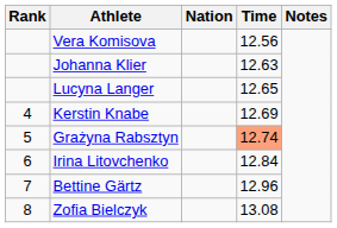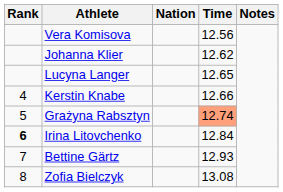 <table class="wikitable sortable" style="text-align:center">
 <tr>
 <th>Rank</th>
 <th>Athlete</th>
 <th>Nation</th>
 <th>Time</th>
 <th>Notes</th>
 </tr>
 <tr>
 <td></td>
 <td align=left><a href='#'>Vera Komisova</a></td>
 <td align=left></td>
 <td>12.56</td>
 </tr>
 <tr>
 <td></td>
 <td align=left><a href='#'>Johanna Klier</a></td>
 <td align=left></td>
-<td>12.63</td>
+<td>12.62</td>
 </tr>
 <tr>
 <td></td>
 <td align=left><a href='#'>Lucyna Langer</a></td>
 <td align=left></td>
 <td>12.65</td>
 </tr>
 <tr>
 <td>4</td>
 <td align=left><a href='#'>Kerstin Knabe</a></td>
 <td align=left></td>
-<td>12.69</td>
+<td>12.66</td>
 </tr>
 <tr>
 <td>5</td>
 <td align=left><a href='#'>Grażyna Rabsztyn</a></td>
 <td align=left></td>
 <td style="background: lightsalmon;">12.74</td>
 </tr>
 <tr>
-<td>6</td>
+<td><strong>6</strong></td>
 <td align=left><a href='#'>Irina Litovchenko</a></td>
 <td align=left></td>
 <td>12.84</td>
 </tr>
 <tr>
 <td>7</td>
 <td align=left><a href='#'>Bettine Gärtz</a></td>
 <td align=left></td>
-<td>12.96</td>
+<td>12.93</td>
 </tr>
 <tr>
 <td>8</td>
 <td align=left><a href='#'>Zofia Bielczyk</a></td>
 <td align=left></td>
 <td>13.08</td>
 </tr>
 </table>
